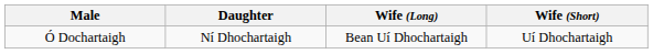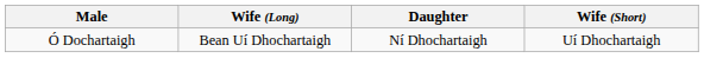 <table class="wikitable" style="text-align:right">
 <tr>
 <th width=20%>Male</th>
+<th width=20%>Wife <em><small>(Long)</small></em></th>
 <th width=20%>Daughter</th>
-<th width=20%>Wife <em><small>(Long)</small></em></th>
 <th width=20%>Wife <em><small>(Short)</small></em></th>
 </tr>
 <tr>
 <td align="center">Ó Dochartaigh</td>
+<td align="center">Bean Uí Dhochartaigh</td>
 <td align="center">Ní Dhochartaigh</td>
-<td align="center">Bean Uí Dhochartaigh</td>
 <td align="center">Uí Dhochartaigh</td>
 </tr>
 </table>
